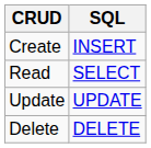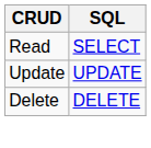 <table class="wikitable">
 <tr>
 <th>CRUD</th>
 <th>SQL</th>
-</tr>
-<tr>
-<td>Create</td>
-<td><a href='#'>INSERT</a></td>
 </tr>
 <tr>
 <td>Read</td>
 <td><a href='#'>SELECT</a></td>
 </tr>
 <tr>
 <td>Update</td>
 <td><a href='#'>UPDATE</a></td>
 </tr>
 <tr>
 <td>Delete</td>
 <td><a href='#'>DELETE</a></td>
 </tr>
 </table>
